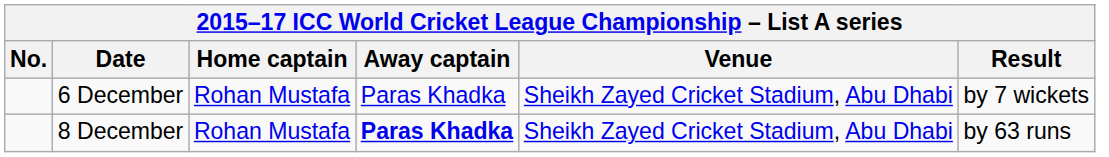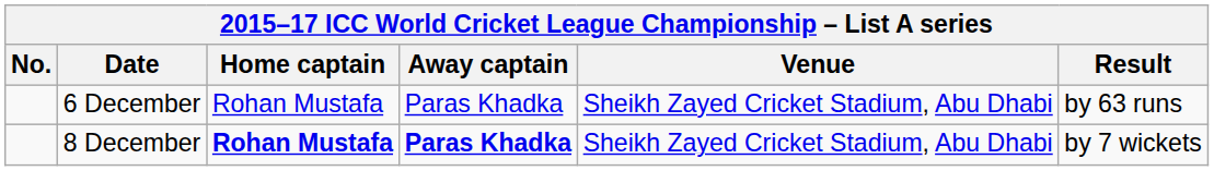 <table class="wikitable">
 <tr>
 <th colspan="6"><a href='#'>2015–17 ICC World Cricket League Championship</a> – List A series</th>
 </tr>
 <tr>
 <th>No.</th>
 <th>Date</th>
 <th>Home captain</th>
 <th>Away captain</th>
 <th>Venue</th>
 <th>Result</th>
 </tr>
 <tr>
 <td></td>
 <td>6 December</td>
 <td><a href='#'>Rohan Mustafa</a></td>
 <td><a href='#'>Paras Khadka</a></td>
 <td><a href='#'>Sheikh Zayed Cricket Stadium</a>, <a href='#'>Abu Dhabi</a></td>
-<td> by 7 wickets</td>
+<td> by 63 runs</td>
 </tr>
 <tr>
 <td></td>
 <td>8 December</td>
-<td><a href='#'>Rohan Mustafa</a></td>
+<td><strong><a href='#'>Rohan Mustafa</a></strong></td>
 <td><strong><a href='#'>Paras Khadka</a></strong></td>
 <td><a href='#'>Sheikh Zayed Cricket Stadium</a>, <a href='#'>Abu Dhabi</a></td>
-<td> by 63 runs</td>
+<td> by 7 wickets</td>
 </tr>
 </table>
